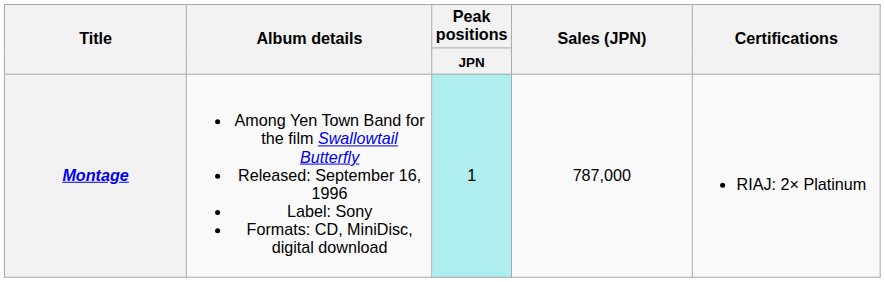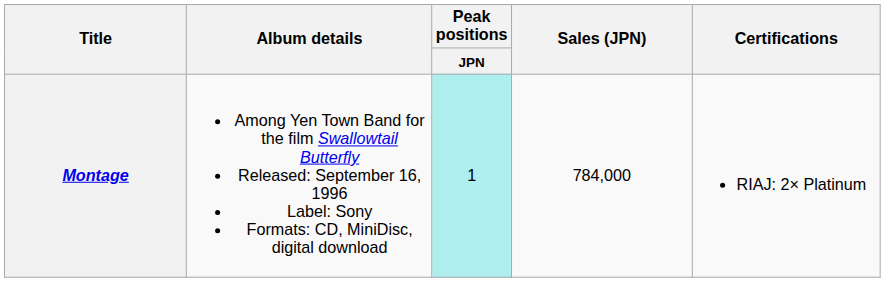 <table class="wikitable plainrowheaders" style="text-align:center;">
 <tr>
 <th style="width:12em;" rowspan="2">Title</th>
 <th style="width:16em;" rowspan="2">Album details</th>
 <th colspan="1">Peak positions</th>
 <th style="width:12em;" rowspan="2">Sales (JPN)</th>
 <th style="width:12em;" rowspan="2">Certifications</th>
 </tr>
 <tr>
 <th style="width:2.5em;"><small>JPN</small><br></th>
 </tr>
 <tr>
 <th scope="row"><em><a href='#'>Montage</a></em></th>
 <td><br><ul><li>Among Yen Town Band for the film <em><a href='#'>Swallowtail Butterfly</a></em></li><li>Released: September 16, 1996 </li><li>Label: Sony</li><li>Formats: CD, MiniDisc, digital download</li></ul></td>
 <td style="background: paleturquoise;">1</td>
-<td>787,000</td>
+<td>784,000</td>
 <td align="left"><br><ul><li>RIAJ: 2× Platinum</li></ul></td>
 </tr>
 </table>
